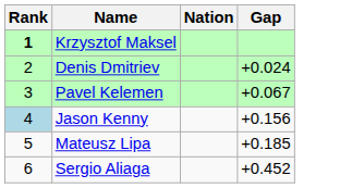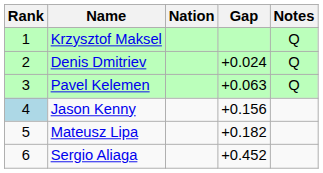 <table class="wikitable sortable" style="text-align:center">
 <tr>
 <th>Rank</th>
 <th>Name</th>
 <th>Nation</th>
 <th>Gap</th>
+<th>Notes</th>
 </tr>
 <tr bgcolor=bbffbb>
-<td><strong>1</strong></td>
+<td>1</td>
 <td align=left><a href='#'>Krzysztof Maksel</a></td>
 <td align=left></td>
 <td></td>
+<td>Q</td>
 </tr>
 <tr bgcolor=bbffbb>
 <td>2</td>
 <td align=left><a href='#'>Denis Dmitriev</a></td>
 <td align=left></td>
 <td>+0.024</td>
+<td>Q</td>
 </tr>
 <tr bgcolor=bbffbb>
 <td>3</td>
 <td align=left><a href='#'>Pavel Kelemen</a></td>
 <td align=left></td>
-<td>+0.067</td>
+<td>+0.063</td>
+<td>Q</td>
 </tr>
 <tr>
 <td style="background: lightblue;">4</td>
 <td align=left><a href='#'>Jason Kenny</a></td>
 <td align=left></td>
 <td>+0.156</td>
+<td></td>
 </tr>
 <tr>
 <td>5</td>
 <td align=left><a href='#'>Mateusz Lipa</a></td>
 <td align=left></td>
-<td>+0.185</td>
+<td>+0.182</td>
+<td></td>
 </tr>
 <tr>
 <td>6</td>
 <td align=left><a href='#'>Sergio Aliaga</a></td>
 <td align=left></td>
 <td>+0.452</td>
+<td></td>
 </tr>
 </table>
